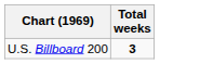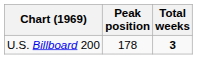 <table class="wikitable">
 <tr>
 <th>Chart (1969)</th>
+<th>Peak<br>position</th>
 <th>Total<br>weeks</th>
 </tr>
 <tr>
 <td>U.S. <em><a href='#'>Billboard</a></em> 200</td>
+<td align=center>178</td>
 <td align=center><strong>3</strong></td>
 </tr>
 </table>
